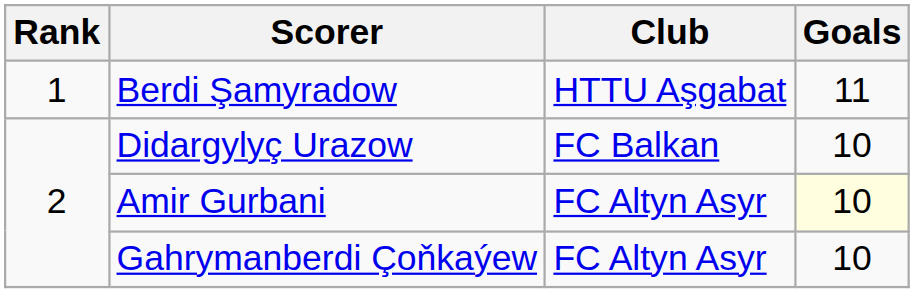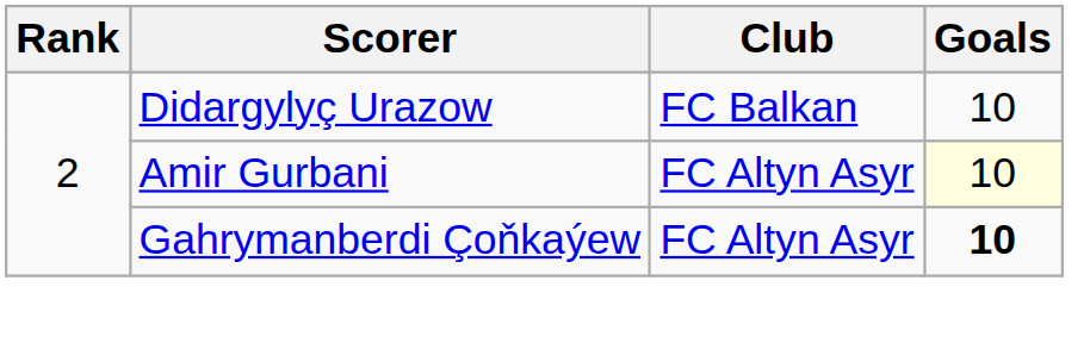 <table class="wikitable" style="text-align:center">
 <tr>
 <th>Rank</th>
 <th>Scorer</th>
 <th>Club</th>
 <th>Goals</th>
-</tr>
-<tr>
-<td rowspan=1>1</td>
-<td align="left"> <a href='#'>Berdi Şamyradow</a></td>
-<td align="left"><a href='#'>HTTU Aşgabat</a></td>
-<td>11</td>
 </tr>
 <tr>
 <td rowspan=3>2</td>
 <td align="left"> <a href='#'>Didargylyç Urazow</a></td>
 <td align="left"><a href='#'>FC Balkan</a></td>
 <td>10</td>
 </tr>
 <tr>
 <td align="left"> <a href='#'>Amir Gurbani</a></td>
 <td align="left"><a href='#'>FC Altyn Asyr</a></td>
 <td style="background: lightyellow;">10</td>
 </tr>
 <tr>
 <td align="left"> <a href='#'>Gahrymanberdi Çoňkaýew</a></td>
 <td align="left"><a href='#'>FC Altyn Asyr</a></td>
-<td>10</td>
+<td><strong>10</strong></td>
 </tr>
 </table>
